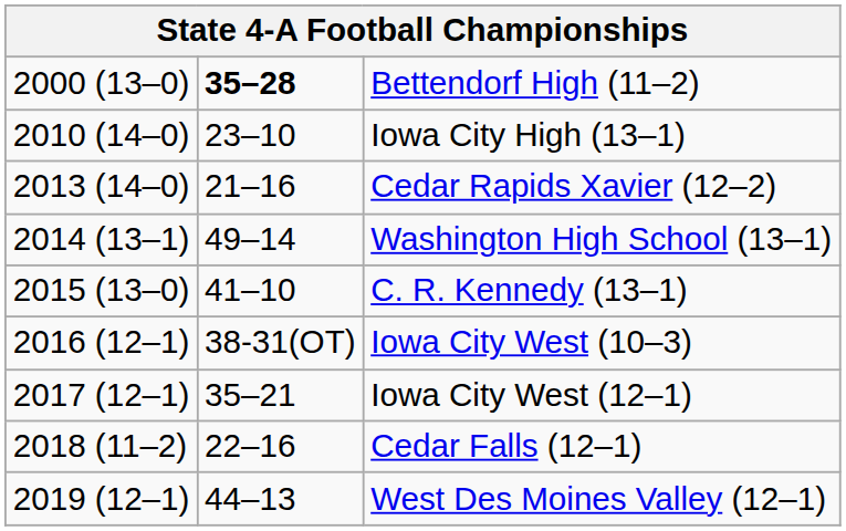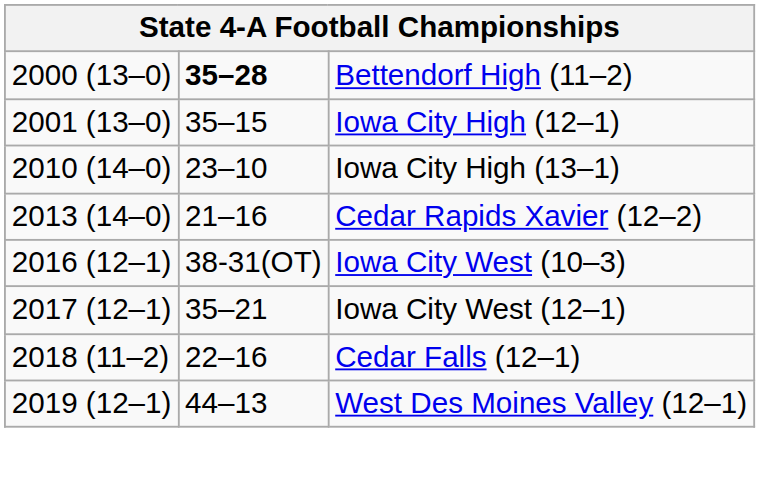 <table class="wikitable">
 <tr>
 <th colspan="3">State 4-A Football Championships</th>
 </tr>
 <tr>
 <td>2000 (13–0)</td>
 <td><strong>35–28</strong></td>
 <td><a href='#'>Bettendorf High</a> (11–2)</td>
 </tr>
 <tr>
+<td>2001 (13–0)</td>
+<td>35–15</td>
+<td><a href='#'>Iowa City High</a> (12–1)</td>
+</tr>
+<tr>
 <td>2010 (14–0)</td>
 <td>23–10</td>
 <td>Iowa City High (13–1)</td>
 </tr>
 <tr>
 <td>2013  (14–0)</td>
 <td>21–16</td>
 <td><a href='#'>Cedar Rapids Xavier</a> (12–2)</td>
-</tr>
-<tr>
-<td>2014 (13–1)</td>
-<td>49–14</td>
-<td><a href='#'>Washington High School</a> (13–1)</td>
-</tr>
-<tr>
-<td>2015 (13–0)</td>
-<td>41–10</td>
-<td><a href='#'>C. R. Kennedy</a> (13–1)</td>
 </tr>
 <tr>
 <td>2016  (12–1)</td>
 <td>38-31(OT)</td>
 <td><a href='#'>Iowa City West</a> (10–3)</td>
 </tr>
 <tr>
 <td>2017  (12–1)</td>
 <td>35–21</td>
 <td>Iowa City West (12–1)</td>
 </tr>
 <tr>
 <td>2018 (11–2)</td>
 <td>22–16</td>
 <td><a href='#'>Cedar Falls</a> (12–1)</td>
 </tr>
 <tr>
 <td>2019  (12–1)</td>
 <td>44–13</td>
 <td><a href='#'>West Des Moines Valley</a> (12–1)</td>
 </tr>
 </table>
